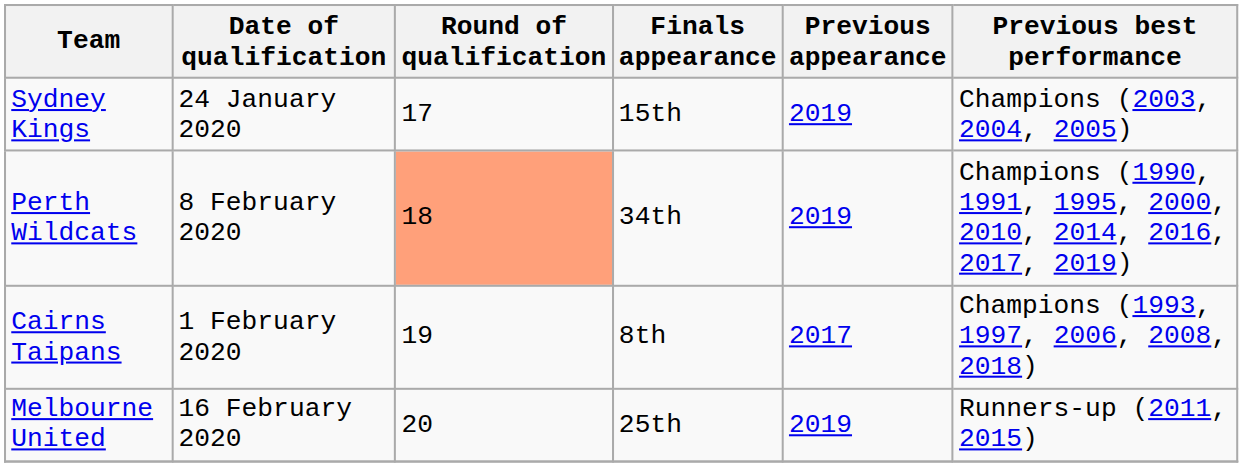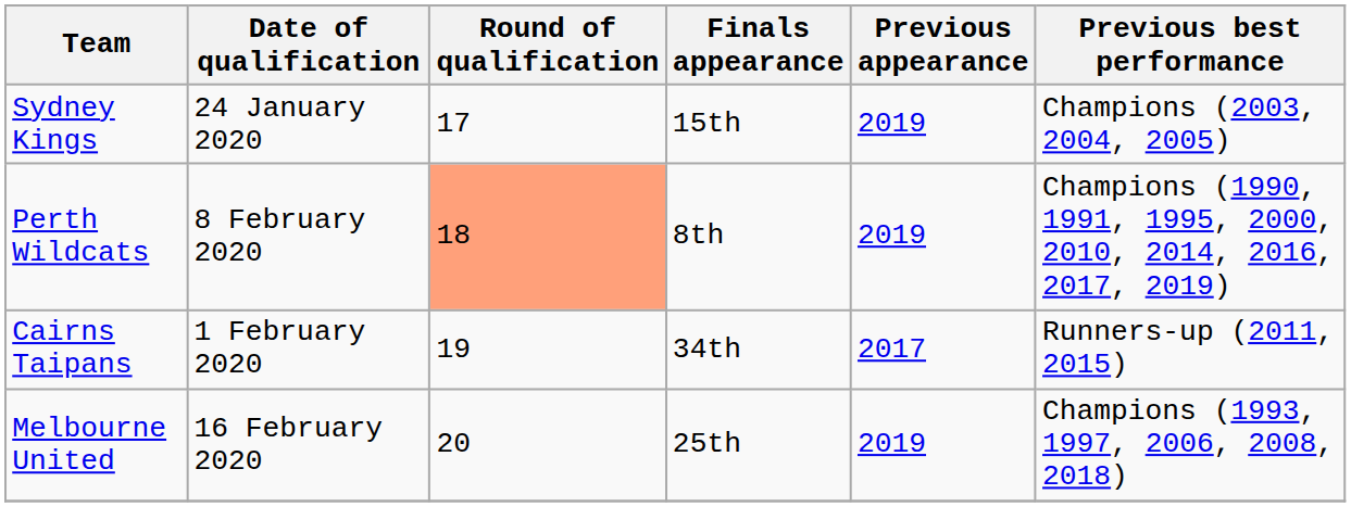 <table class="wikitable" style="text-align:left">
 <tr>
 <th>Team</th>
 <th>Date of<br>qualification</th>
 <th>Round of<br>qualification</th>
 <th>Finals<br>appearance</th>
 <th>Previous<br>appearance</th>
 <th>Previous best<br>performance</th>
 </tr>
 <tr>
 <td><a href='#'>Sydney Kings</a></td>
 <td>24 January 2020</td>
 <td>17</td>
 <td>15th</td>
 <td><a href='#'>2019</a></td>
 <td>Champions (<a href='#'>2003</a>, <a href='#'>2004</a>, <a href='#'>2005</a>)</td>
 </tr>
 <tr>
 <td><a href='#'>Perth Wildcats</a></td>
 <td>8 February 2020</td>
 <td style="background: lightsalmon;">18</td>
-<td>34th</td>
+<td>8th</td>
 <td><a href='#'>2019</a></td>
 <td>Champions (<a href='#'>1990</a>, <a href='#'>1991</a>, <a href='#'>1995</a>, <a href='#'>2000</a>, <a href='#'>2010</a>, <a href='#'>2014</a>, <a href='#'>2016</a>, <a href='#'>2017</a>, <a href='#'>2019</a>)</td>
 </tr>
 <tr>
 <td><a href='#'>Cairns Taipans</a></td>
 <td>1 February 2020</td>
 <td>19</td>
-<td>8th</td>
+<td>34th</td>
 <td><a href='#'>2017</a></td>
-<td>Champions (<a href='#'>1993</a>, <a href='#'>1997</a>, <a href='#'>2006</a>, <a href='#'>2008</a>, <a href='#'>2018</a>)</td>
+<td>Runners-up (<a href='#'>2011</a>, <a href='#'>2015</a>)</td>
 </tr>
 <tr>
 <td><a href='#'>Melbourne United</a></td>
 <td>16 February 2020</td>
 <td>20</td>
 <td>25th</td>
 <td><a href='#'>2019</a></td>
-<td>Runners-up (<a href='#'>2011</a>, <a href='#'>2015</a>)</td>
+<td>Champions (<a href='#'>1993</a>, <a href='#'>1997</a>, <a href='#'>2006</a>, <a href='#'>2008</a>, <a href='#'>2018</a>)</td>
 </tr>
 <tr>
 </tr>
 </table>
